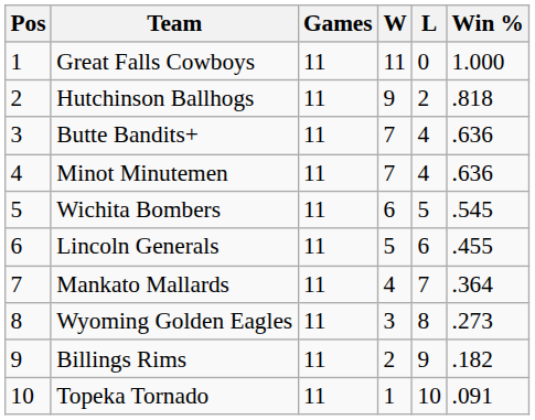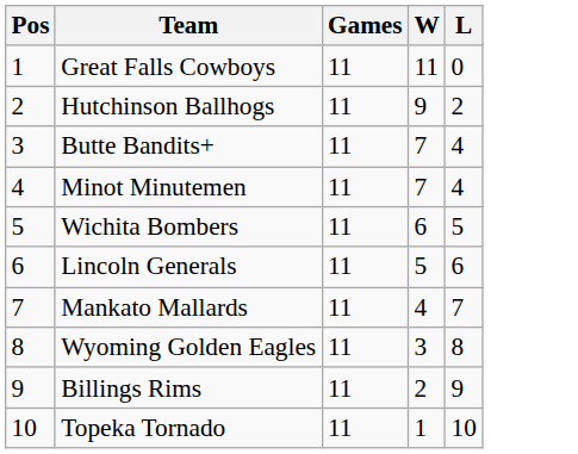 <table class="wikitable">
 <tr>
 <th>Pos</th>
 <th>Team</th>
 <th>Games</th>
 <th>W</th>
 <th>L</th>
-<th>Win %</th>
 </tr>
 <tr>
 <td>1</td>
 <td>Great Falls Cowboys</td>
 <td>11</td>
 <td>11</td>
 <td>0</td>
-<td>1.000</td>
 </tr>
 <tr>
 <td>2</td>
 <td>Hutchinson Ballhogs</td>
 <td>11</td>
 <td>9</td>
 <td>2</td>
-<td>.818</td>
 </tr>
 <tr>
 <td>3</td>
 <td>Butte Bandits+</td>
 <td>11</td>
 <td>7</td>
 <td>4</td>
-<td>.636</td>
 </tr>
 <tr>
 <td>4</td>
 <td>Minot Minutemen</td>
 <td>11</td>
 <td>7</td>
 <td>4</td>
-<td>.636</td>
 </tr>
 <tr>
 <td>5</td>
 <td>Wichita Bombers</td>
 <td>11</td>
 <td>6</td>
 <td>5</td>
-<td>.545</td>
 </tr>
 <tr>
 <td>6</td>
 <td>Lincoln Generals</td>
 <td>11</td>
 <td>5</td>
 <td>6</td>
-<td>.455</td>
 </tr>
 <tr>
 <td>7</td>
 <td>Mankato Mallards</td>
 <td>11</td>
 <td>4</td>
 <td>7</td>
-<td>.364</td>
 </tr>
 <tr>
 <td>8</td>
 <td>Wyoming Golden Eagles</td>
 <td>11</td>
 <td>3</td>
 <td>8</td>
-<td>.273</td>
 </tr>
 <tr>
 <td>9</td>
 <td>Billings Rims</td>
 <td>11</td>
 <td>2</td>
 <td>9</td>
-<td>.182</td>
 </tr>
 <tr>
 <td>10</td>
 <td>Topeka Tornado</td>
 <td>11</td>
 <td>1</td>
 <td>10</td>
-<td>.091</td>
 </tr>
 </table>
